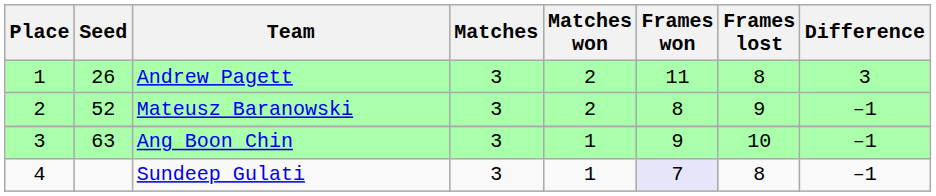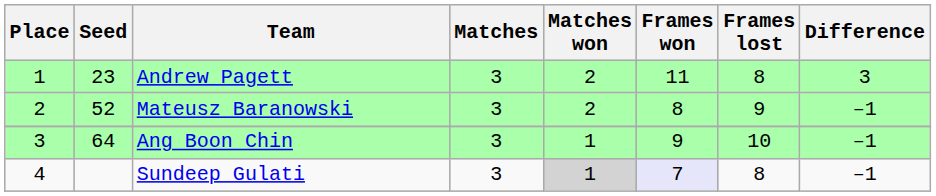 <table class="wikitable" style="text-align: center;">
 <tr>
 <th width=20>Place</th>
 <th width=20>Seed</th>
 <th width=200>Team</th>
 <th width=20>Matches</th>
 <th width=20>Matches won</th>
 <th width=20>Frames won</th>
 <th width=20>Frames lost</th>
 <th width=20>Difference</th>
 </tr>
 <tr style="background:#aaffaa;">
 <td>1</td>
-<td>26</td>
+<td>23</td>
 <td style="text-align:left;"> <a href='#'>Andrew Pagett</a></td>
 <td>3</td>
 <td>2</td>
 <td>11</td>
 <td>8</td>
 <td>3</td>
 </tr>
 <tr style="background:#aaffaa;">
 <td>2</td>
 <td>52</td>
 <td style="text-align:left;"> <a href='#'>Mateusz Baranowski</a></td>
 <td>3</td>
 <td>2</td>
 <td>8</td>
 <td>9</td>
 <td>–1</td>
 </tr>
 <tr>
 </tr>
 <tr style="background:#aaffaa;">
 <td>3</td>
-<td>63</td>
+<td>64</td>
 <td style="text-align:left;"> <a href='#'>Ang Boon Chin</a></td>
 <td>3</td>
 <td>1</td>
 <td>9</td>
 <td>10</td>
 <td>–1</td>
 </tr>
 <tr>
 <td>4</td>
 <td></td>
 <td style="text-align:left;"> <a href='#'>Sundeep Gulati</a></td>
 <td>3</td>
-<td>1</td>
+<td style="background: lightgrey;">1</td>
 <td style="background: lavender;">7</td>
 <td>8</td>
 <td>–1</td>
 </tr>
 </table>
